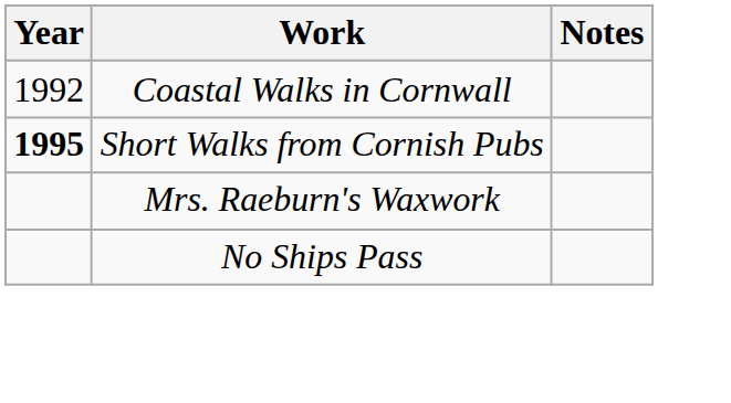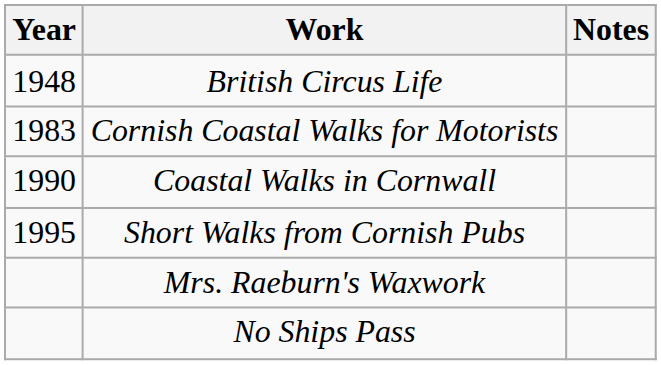 <table class="wikitable">
 <tr>
 <th>Year</th>
 <th>Work</th>
 <th>Notes</th>
 </tr>
 <tr>
-<td>1992</td>
+<td>1948</td>
+<td align="center"><em>British Circus Life</em></td>
+<td></td>
+</tr>
+<tr>
+<td>1983</td>
+<td align="center"><em>Cornish Coastal Walks for Motorists</em></td>
+<td></td>
+</tr>
+<tr>
+<td>1990</td>
 <td align="center"><em>Coastal Walks in Cornwall</em></td>
 <td></td>
 </tr>
 <tr>
-<td><strong>1995</strong></td>
+<td>1995</td>
 <td align="center"><em>Short Walks from Cornish Pubs</em></td>
 <td></td>
 </tr>
 <tr>
 <td></td>
 <td align="center"><em>Mrs. Raeburn's Waxwork</em></td>
 <td></td>
 </tr>
 <tr>
 <td></td>
 <td align="center"><em>No Ships Pass</em></td>
 <td></td>
 </tr>
 </table>
